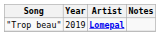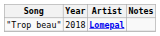 <table class="wikitable sortable">
 <tr>
 <th>Song</th>
 <th>Year</th>
 <th>Artist</th>
 <th class="unsortable">Notes</th>
 </tr>
 <tr>
 <td>"Trop beau"</td>
-<td>2019</td>
+<td>2018</td>
 <td><strong><a href='#'>Lomepal</a></strong></td>
 <td></td>
 </tr>
 <tr>
 </tr>
 </table>
